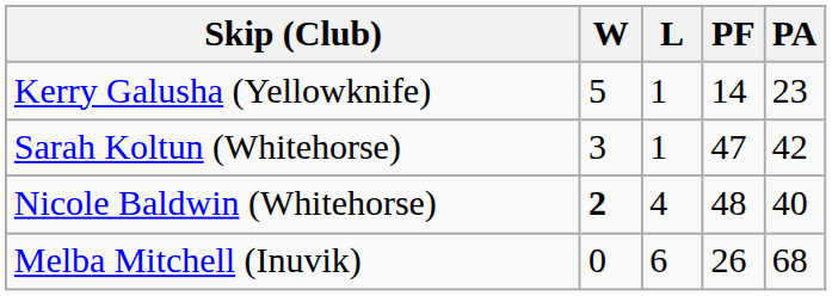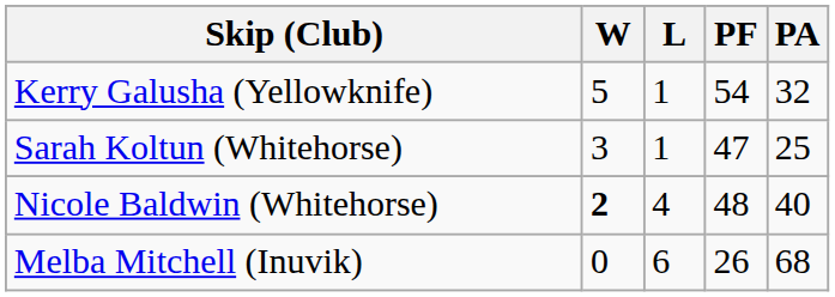 <table class=wikitable>
 <tr>
 <th width=250>Skip (Club)</th>
 <th width=20>W</th>
 <th width=20>L</th>
 <th width=20>PF</th>
 <th width=20>PA</th>
 </tr>
 <tr>
 <td><a href='#'>Kerry Galusha</a> (Yellowknife)</td>
 <td>5</td>
 <td>1</td>
-<td>14</td>
-<td>23</td>
+<td>54</td>
+<td>32</td>
 </tr>
 <tr>
 <td><a href='#'>Sarah Koltun</a> (Whitehorse)</td>
 <td>3</td>
 <td>1</td>
 <td>47</td>
-<td>42</td>
+<td>25</td>
 </tr>
 <tr>
 <td><a href='#'>Nicole Baldwin</a> (Whitehorse)</td>
 <td><strong>2</strong></td>
 <td>4</td>
 <td>48</td>
 <td>40</td>
 </tr>
 <tr>
 <td><a href='#'>Melba Mitchell</a> (Inuvik)</td>
 <td>0</td>
 <td>6</td>
 <td>26</td>
 <td>68</td>
 </tr>
 </table>
